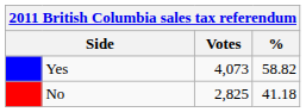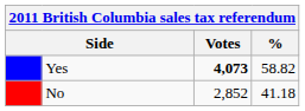 <table class="wikitable" style="font-size: 95%; clear:both">
 <tr style="background-color:#E9E9E9">
 <th colspan=4><a href='#'>2011 British Columbia sales tax referendum</a></th>
 </tr>
 <tr style="background-color:#E9E9E9">
 <th colspan=2 style="width: 130px">Side</th>
 <th style="width: 50px">Votes</th>
 <th style="width: 40px">%</th>
 </tr>
 <tr>
 <td bgcolor="blue"></td>
 <td>Yes</td>
-<td align="right">4,073</td>
+<td align="right"><strong>4,073</strong></td>
 <td align="right">58.82</td>
 </tr>
 <tr>
 <td bgcolor="red"></td>
 <td>No</td>
-<td align="right">2,825</td>
+<td align="right">2,852</td>
 <td align="right">41.18</td>
 </tr>
 </table>
